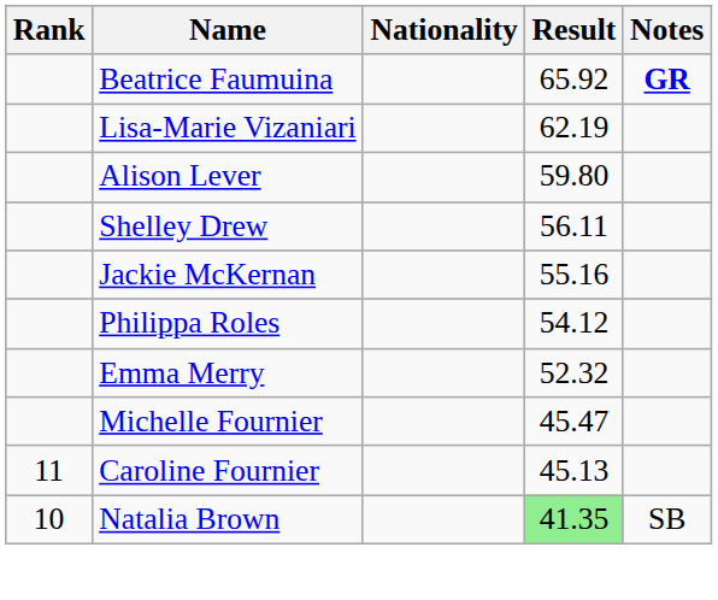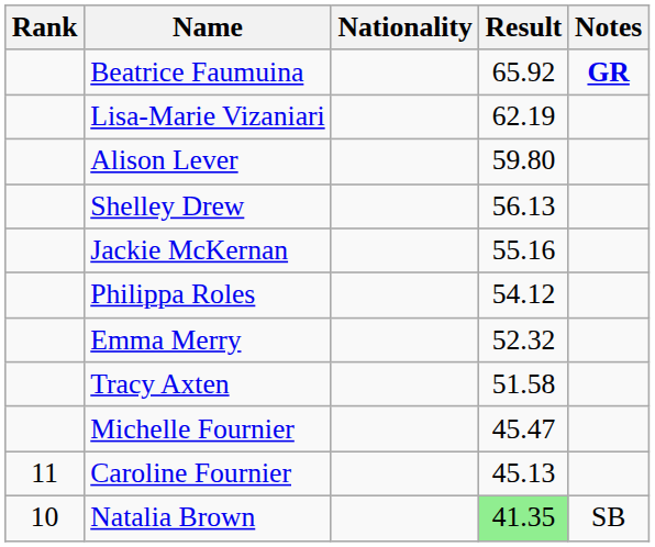 <table class="wikitable sortable" style="text-align:center">
 <tr>
 <th>Rank</th>
 <th>Name</th>
 <th>Nationality</th>
 <th>Result</th>
 <th>Notes</th>
 </tr>
 <tr>
 <td></td>
 <td align=left><a href='#'>Beatrice Faumuina</a></td>
 <td align=left></td>
 <td>65.92</td>
 <td><strong><a href='#'>GR</a></strong></td>
 </tr>
 <tr>
 <td></td>
 <td align=left><a href='#'>Lisa-Marie Vizaniari</a></td>
 <td align=left></td>
 <td>62.19</td>
 <td></td>
 </tr>
 <tr>
 <td></td>
 <td align=left><a href='#'>Alison Lever</a></td>
 <td align=left></td>
 <td>59.80</td>
 <td></td>
 </tr>
 <tr>
 <td></td>
 <td align=left><a href='#'>Shelley Drew</a></td>
 <td align=left></td>
-<td>56.11</td>
+<td>56.13</td>
 <td></td>
 </tr>
 <tr>
 <td></td>
 <td align=left><a href='#'>Jackie McKernan</a></td>
 <td align=left></td>
 <td>55.16</td>
 <td></td>
 </tr>
 <tr>
 <td></td>
 <td align=left><a href='#'>Philippa Roles</a></td>
 <td align=left></td>
 <td>54.12</td>
 <td></td>
 </tr>
 <tr>
 <td></td>
 <td align=left><a href='#'>Emma Merry</a></td>
 <td align=left></td>
 <td>52.32</td>
 <td></td>
 </tr>
 <tr>
 <td></td>
+<td align=left><a href='#'>Tracy Axten</a></td>
+<td align=left></td>
+<td>51.58</td>
+<td></td>
+</tr>
+<tr>
+<td></td>
 <td align=left><a href='#'>Michelle Fournier</a></td>
 <td align=left></td>
 <td>45.47</td>
 <td></td>
 </tr>
 <tr>
 <td>11</td>
 <td align=left><a href='#'>Caroline Fournier</a></td>
 <td align=left></td>
 <td>45.13</td>
 <td></td>
 </tr>
 <tr>
 <td>10</td>
 <td align=left><a href='#'>Natalia Brown</a></td>
 <td align=left></td>
 <td style="background: lightgreen;">41.35</td>
 <td>SB</td>
 </tr>
 </table>
